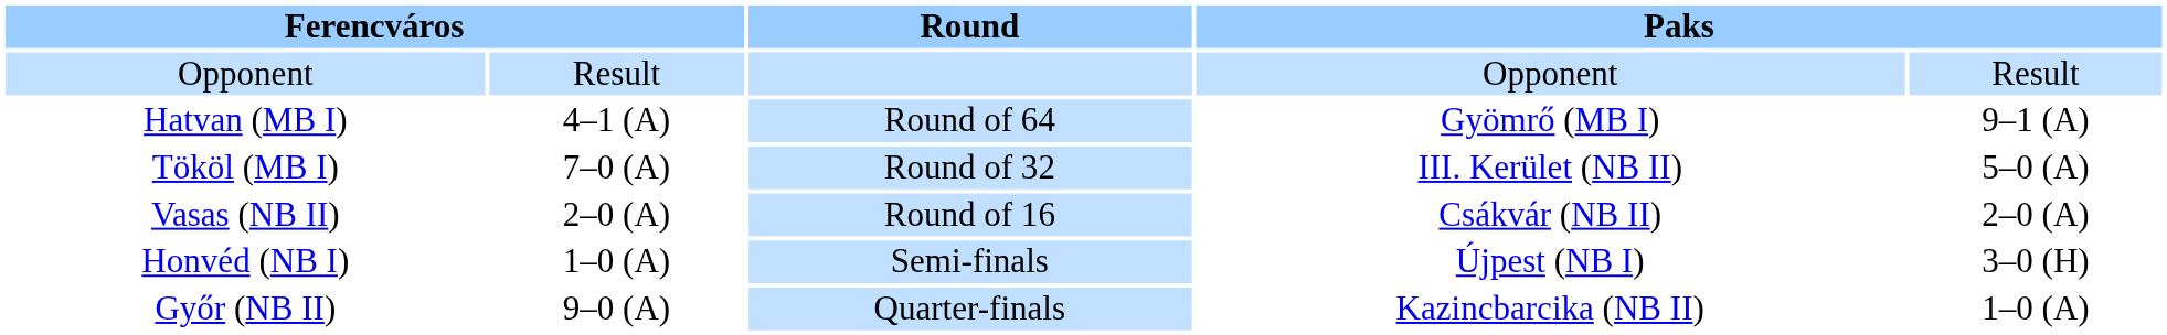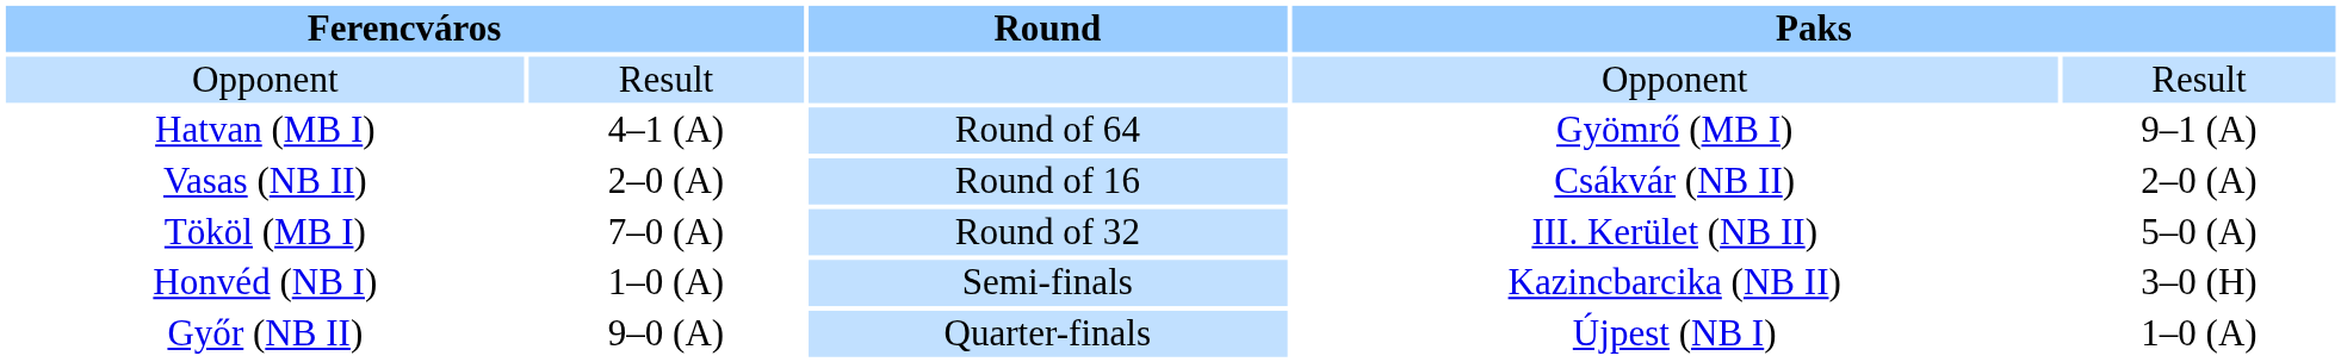 <table width="80%" style="text-align:center">
 <tr valign=top bgcolor=#99ccff>
 <th colspan=2 style="width:1*">Ferencváros</th>
 <th>Round</th>
 <th colspan=2 style="width:1*">Paks</th>
 </tr>
 <tr valign=top bgcolor=#c1e0ff>
 <td>Opponent</td>
 <td>Result</td>
 <td bgcolor=#c1e0ff></td>
 <td>Opponent</td>
 <td>Result</td>
 </tr>
 <tr>
 <td><a href='#'>Hatvan</a> (<a href='#'>MB I</a>)</td>
 <td>4–1 (A)</td>
 <td bgcolor=#c1e0ff>Round of 64</td>
 <td><a href='#'>Gyömrő</a> (<a href='#'>MB I</a>)</td>
 <td>9–1 (A)</td>
 </tr>
 <tr>
+<td><a href='#'>Vasas</a> (<a href='#'>NB II</a>)</td>
+<td>2–0 (A)</td>
+<td bgcolor=#c1e0ff>Round of 16</td>
+<td><a href='#'>Csákvár</a> (<a href='#'>NB II</a>)</td>
+<td>2–0 (A)</td>
+</tr>
+<tr>
 <td><a href='#'>Tököl</a> (<a href='#'>MB I</a>)</td>
 <td>7–0 (A)</td>
 <td bgcolor=#c1e0ff>Round of 32</td>
 <td><a href='#'>III. Kerület</a> (<a href='#'>NB II</a>)</td>
 <td>5–0 (A)</td>
 </tr>
 <tr>
-<td><a href='#'>Vasas</a> (<a href='#'>NB II</a>)</td>
-<td>2–0 (A)</td>
-<td bgcolor=#c1e0ff>Round of 16</td>
-<td><a href='#'>Csákvár</a> (<a href='#'>NB II</a>)</td>
-<td>2–0 (A)</td>
-</tr>
-<tr>
 <td><a href='#'>Honvéd</a> (<a href='#'>NB I</a>)</td>
 <td>1–0 (A)</td>
 <td bgcolor=#c1e0ff>Semi-finals</td>
-<td><a href='#'>Újpest</a> (<a href='#'>NB I</a>)</td>
+<td><a href='#'>Kazincbarcika</a> (<a href='#'>NB II</a>)</td>
 <td>3–0 (H)</td>
 </tr>
 <tr>
 <td><a href='#'>Győr</a> (<a href='#'>NB II</a>)</td>
 <td>9–0 (A)</td>
 <td bgcolor=#c1e0ff>Quarter-finals</td>
-<td><a href='#'>Kazincbarcika</a> (<a href='#'>NB II</a>)</td>
+<td><a href='#'>Újpest</a> (<a href='#'>NB I</a>)</td>
 <td>1–0 (A)</td>
 </tr>
 </table>
